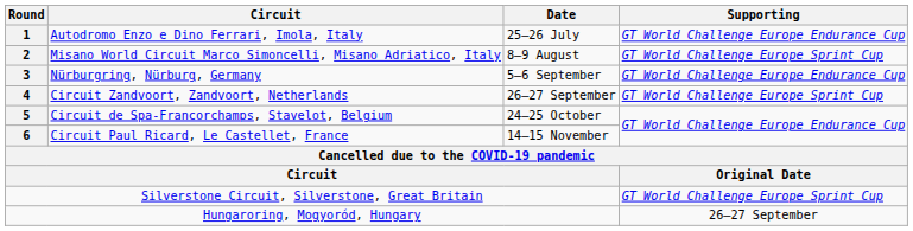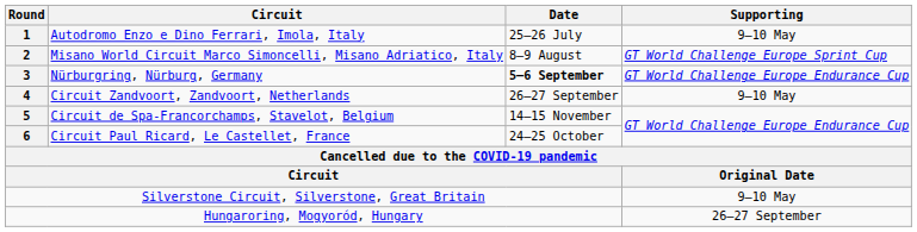 <table class="wikitable" style="font-size:85%;">
 <tr>
 <th>Round</th>
 <th>Circuit</th>
 <th>Date</th>
 <th>Supporting</th>
 </tr>
 <tr>
 <th>1</th>
 <td> <a href='#'>Autodromo Enzo e Dino Ferrari</a>, <a href='#'>Imola</a>, <a href='#'>Italy</a></td>
 <td>25–26 July</td>
-<td><em><a href='#'>GT World Challenge Europe Endurance Cup</a></em></td>
+<td align =center>9–10 May</td>
 </tr>
 <tr>
 <th>2</th>
 <td> <a href='#'>Misano World Circuit Marco Simoncelli</a>, <a href='#'>Misano Adriatico</a>, <a href='#'>Italy</a></td>
 <td>8–9 August</td>
 <td><em><a href='#'>GT World Challenge Europe Sprint Cup</a></em></td>
 </tr>
 <tr>
 <th>3</th>
 <td> <a href='#'>Nürburgring</a>, <a href='#'>Nürburg</a>, <a href='#'>Germany</a></td>
-<td>5–6 September</td>
+<td><strong>5–6 September</strong></td>
 <td><em><a href='#'>GT World Challenge Europe Endurance Cup</a></em></td>
 </tr>
 <tr>
 <th>4</th>
 <td> <a href='#'>Circuit Zandvoort</a>, <a href='#'>Zandvoort</a>, <a href='#'>Netherlands</a></td>
 <td>26–27 September</td>
-<td><em><a href='#'>GT World Challenge Europe Sprint Cup</a></em></td>
+<td align =center>9–10 May</td>
 </tr>
 <tr>
 <th>5</th>
 <td> <a href='#'>Circuit de Spa-Francorchamps</a>, <a href='#'>Stavelot</a>, <a href='#'>Belgium</a></td>
-<td>24–25 October</td>
+<td>14–15 November</td>
 <td rowspan="2"><em><a href='#'>GT World Challenge Europe Endurance Cup</a></em></td>
 </tr>
 <tr>
 <th>6</th>
 <td> <a href='#'>Circuit Paul Ricard</a>, <a href='#'>Le Castellet</a>, <a href='#'>France</a></td>
-<td>14–15 November</td>
+<td>24–25 October</td>
 </tr>
 <tr>
 <th colspan=4>Cancelled due to the <a href='#'>COVID-19 pandemic</a></th>
 </tr>
 <tr>
 <th colspan="3" align =center>Circuit</th>
 <th>Original Date</th>
 </tr>
 <tr>
 <td colspan="3" align =center> <a href='#'>Silverstone Circuit</a>, <a href='#'>Silverstone</a>, <a href='#'>Great Britain</a></td>
-<td><em><a href='#'>GT World Challenge Europe Sprint Cup</a></em></td>
+<td align =center>9–10 May</td>
 </tr>
 <tr>
 <td colspan="3" align =center> <a href='#'>Hungaroring</a>, <a href='#'>Mogyoród</a>, <a href='#'>Hungary</a></td>
 <td align =center>26–27 September</td>
 </tr>
 </table>
